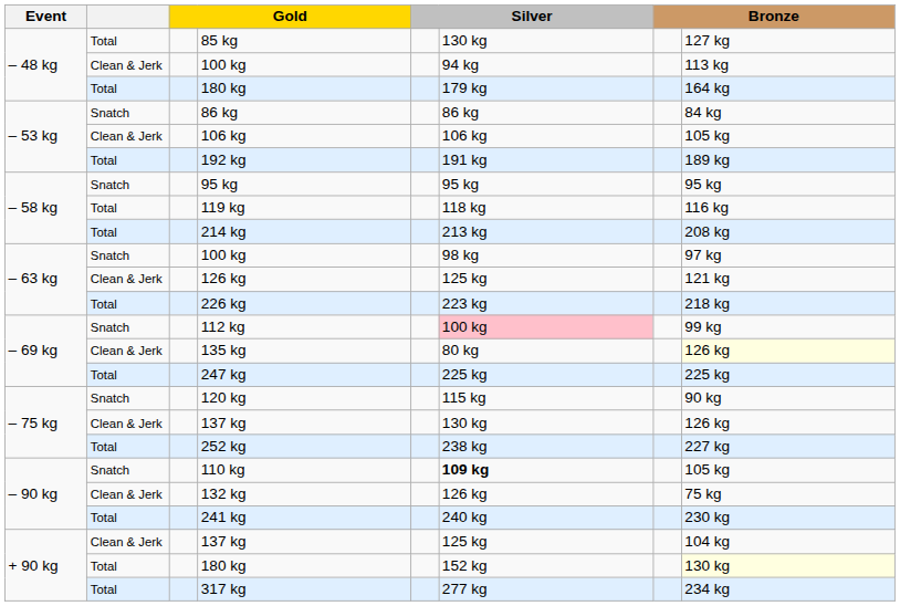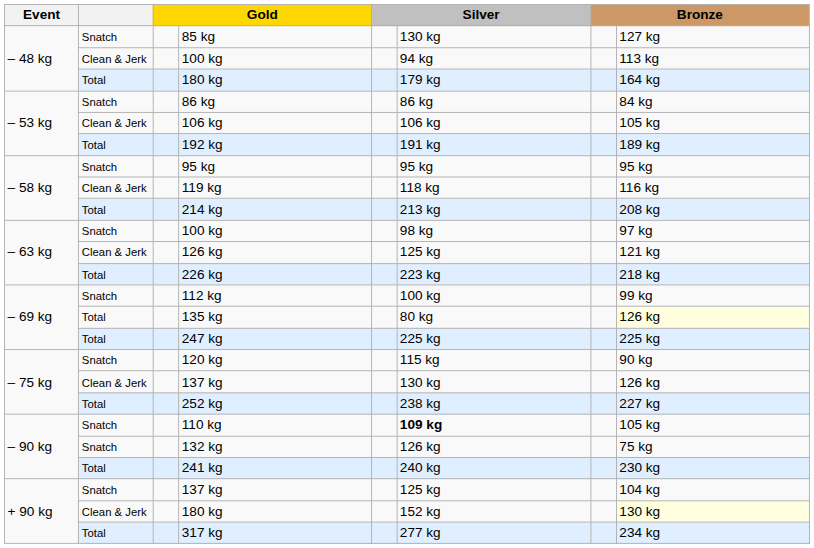 <table class="wikitable">
 <tr>
 <th width=80>Event</th>
 <th width=80></th>
 <td bgcolor=gold align="center" colspan=2 width=250><strong>Gold</strong></td>
 <td bgcolor=silver align="center" colspan=2 width=250><strong>Silver</strong></td>
 <td bgcolor=#cc9966 colspan=2 align="center" width=250><strong>Bronze</strong></td>
 </tr>
 <tr>
 <td rowspan=3>– 48 kg<br></td>
-<td><small>Total</small></td>
+<td><small>Snatch</small></td>
 <td></td>
 <td>85 kg</td>
 <td></td>
 <td>130 kg</td>
 <td></td>
 <td>127 kg</td>
 </tr>
 <tr>
 <td><small>Clean & Jerk</small></td>
 <td></td>
 <td>100 kg</td>
 <td></td>
 <td>94 kg</td>
 <td></td>
 <td>113 kg</td>
 </tr>
 <tr bgcolor=#dfefff>
 <td><small>Total</small></td>
 <td></td>
 <td>180 kg</td>
 <td></td>
 <td>179 kg</td>
 <td></td>
 <td>164 kg</td>
 </tr>
 <tr>
 <td rowspan=3>– 53 kg<br></td>
 <td><small>Snatch</small></td>
 <td></td>
 <td>86 kg</td>
 <td></td>
 <td>86 kg</td>
 <td></td>
 <td>84 kg</td>
 </tr>
 <tr>
 <td><small>Clean & Jerk</small></td>
 <td></td>
 <td>106 kg</td>
 <td></td>
 <td>106 kg</td>
 <td></td>
 <td>105 kg</td>
 </tr>
 <tr bgcolor=#dfefff>
 <td><small>Total</small></td>
 <td></td>
 <td>192 kg</td>
 <td></td>
 <td>191 kg</td>
 <td></td>
 <td>189 kg</td>
 </tr>
 <tr>
 <td rowspan=3>– 58 kg<br></td>
 <td><small>Snatch</small></td>
 <td></td>
 <td>95 kg</td>
 <td></td>
 <td>95 kg</td>
 <td></td>
 <td>95 kg</td>
 </tr>
 <tr>
-<td><small>Total</small></td>
+<td><small>Clean & Jerk</small></td>
 <td></td>
 <td>119 kg</td>
 <td></td>
 <td>118 kg</td>
 <td></td>
 <td>116 kg</td>
 </tr>
 <tr bgcolor=#dfefff>
 <td><small>Total</small></td>
 <td></td>
 <td>214 kg</td>
 <td></td>
 <td>213 kg</td>
 <td></td>
 <td>208 kg</td>
 </tr>
 <tr>
 <td rowspan=3>– 63 kg<br></td>
 <td><small>Snatch</small></td>
 <td></td>
 <td>100 kg</td>
 <td></td>
 <td>98 kg</td>
 <td></td>
 <td>97 kg</td>
 </tr>
 <tr>
 <td><small>Clean & Jerk</small></td>
 <td></td>
 <td>126 kg</td>
 <td></td>
 <td>125 kg</td>
 <td></td>
 <td>121 kg</td>
 </tr>
 <tr bgcolor=#dfefff>
 <td><small>Total</small></td>
 <td></td>
 <td>226 kg</td>
 <td></td>
 <td>223 kg</td>
 <td></td>
 <td>218 kg</td>
 </tr>
 <tr>
 <td rowspan=3>– 69 kg<br></td>
 <td><small>Snatch</small></td>
 <td></td>
 <td>112 kg</td>
 <td></td>
-<td style="background: pink;">100 kg</td>
+<td>100 kg</td>
 <td></td>
 <td>99 kg</td>
 </tr>
 <tr>
-<td><small>Clean & Jerk</small></td>
+<td><small>Total</small></td>
 <td></td>
 <td>135 kg</td>
 <td></td>
 <td>80 kg</td>
 <td></td>
 <td style="background: lightyellow;">126 kg</td>
 </tr>
 <tr bgcolor=#dfefff>
 <td><small>Total</small></td>
 <td></td>
 <td>247 kg</td>
 <td></td>
 <td>225 kg</td>
 <td></td>
 <td>225 kg</td>
 </tr>
 <tr>
 <td rowspan=3>– 75 kg<br></td>
 <td><small>Snatch</small></td>
 <td></td>
 <td>120 kg</td>
 <td></td>
 <td>115 kg</td>
 <td></td>
 <td>90 kg</td>
 </tr>
 <tr>
 <td><small>Clean & Jerk</small></td>
 <td></td>
 <td>137 kg</td>
 <td></td>
 <td>130 kg</td>
 <td></td>
 <td>126 kg</td>
 </tr>
 <tr bgcolor=#dfefff>
 <td><small>Total</small></td>
 <td></td>
 <td>252 kg</td>
 <td></td>
 <td>238 kg</td>
 <td></td>
 <td>227 kg</td>
 </tr>
 <tr>
 <td rowspan=3>– 90 kg<br></td>
 <td><small>Snatch</small></td>
 <td></td>
 <td>110 kg</td>
 <td></td>
 <td><strong>109 kg</strong></td>
 <td></td>
 <td>105 kg</td>
 </tr>
 <tr>
-<td><small>Clean & Jerk</small></td>
+<td><small>Snatch</small></td>
 <td></td>
 <td>132 kg</td>
 <td></td>
 <td>126 kg</td>
 <td></td>
 <td>75 kg</td>
 </tr>
 <tr bgcolor=#dfefff>
 <td><small>Total</small></td>
 <td></td>
 <td>241 kg</td>
 <td></td>
 <td>240 kg</td>
 <td></td>
 <td>230 kg</td>
 </tr>
 <tr>
 <td rowspan=3>+ 90 kg<br></td>
-<td><small>Clean & Jerk</small></td>
+<td><small>Snatch</small></td>
 <td {{flagathlete></td>
 <td>137 kg</td>
 <td></td>
 <td>125 kg</td>
 <td></td>
 <td>104 kg</td>
 </tr>
 <tr>
-<td><small>Total</small></td>
+<td><small>Clean & Jerk</small></td>
 <td {{flagathlete></td>
 <td>180 kg</td>
 <td></td>
 <td>152 kg</td>
 <td></td>
 <td style="background: lightyellow;">130 kg</td>
 </tr>
 <tr bgcolor=#dfefff>
 <td><small>Total</small></td>
 <td {{flagathlete></td>
 <td>317 kg</td>
 <td></td>
 <td>277 kg</td>
 <td></td>
 <td>234 kg</td>
 </tr>
 </table>
